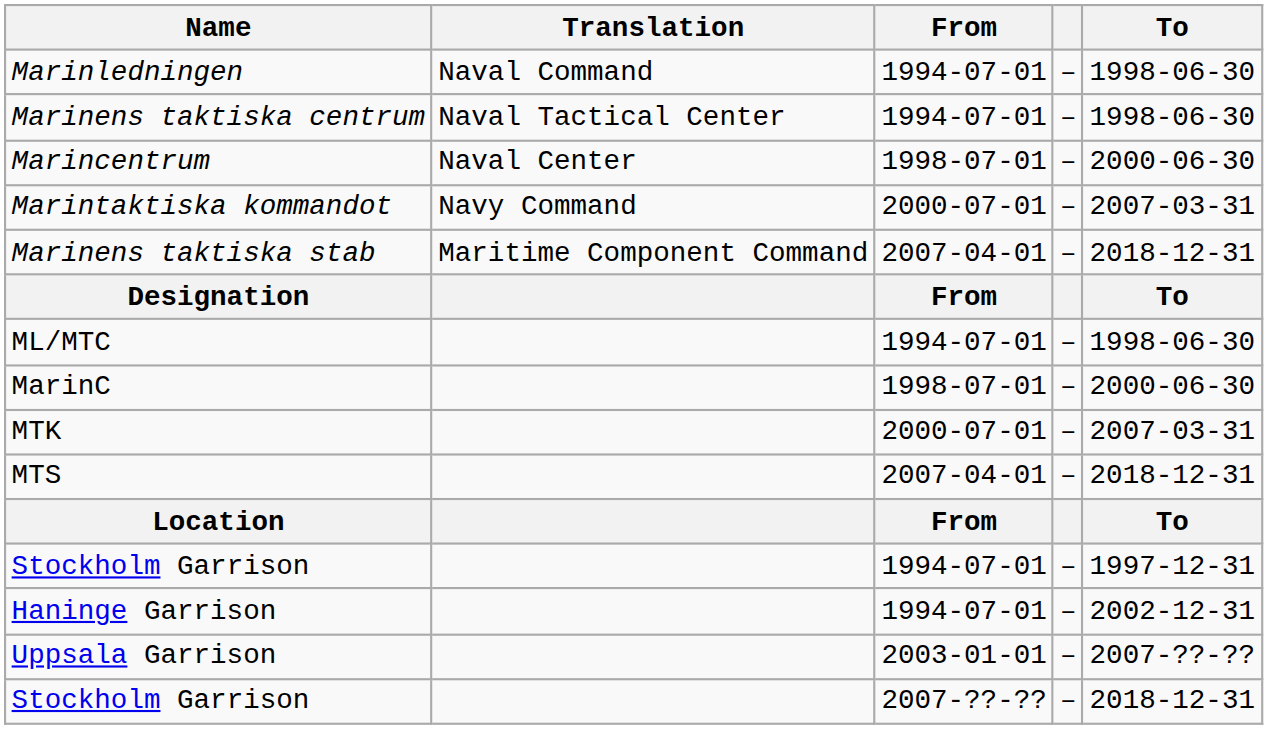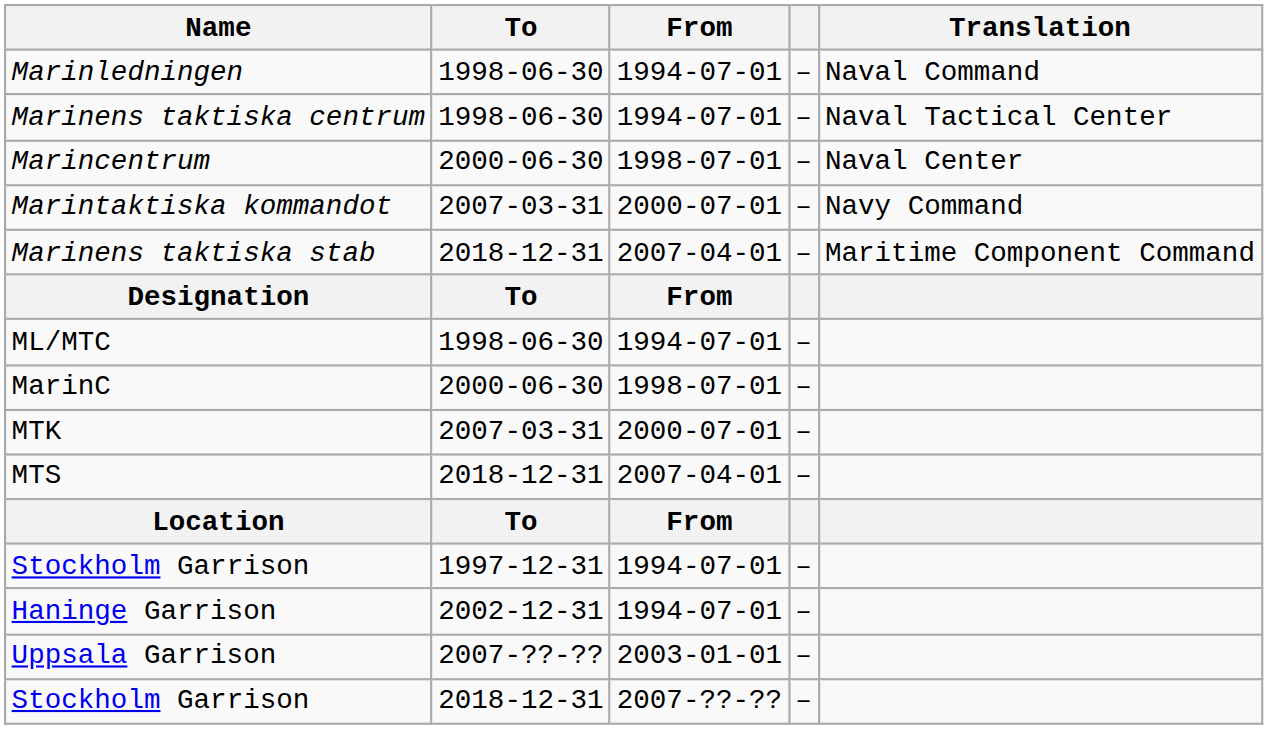 <table class="wikitable">
 <tr>
 <th style="font-weight:bold;">Name</th>
-<th style="font-weight:bold;">Translation</th>
+<th style="text-align: center; font-weight:bold;">To</th>
 <th style="text-align: center; font-weight:bold;">From</th>
 <th></th>
-<th style="text-align: center; font-weight:bold;">To</th>
+<th style="font-weight:bold;">Translation</th>
 </tr>
 <tr>
 <td style="font-style:italic;">Marinledningen</td>
-<td>Naval Command</td>
+<td>1998-06-30</td>
 <td>1994-07-01</td>
 <td>–</td>
-<td>1998-06-30</td>
+<td>Naval Command</td>
 </tr>
 <tr>
 <td style="font-style:italic;">Marinens taktiska centrum</td>
-<td>Naval Tactical Center</td>
+<td>1998-06-30</td>
 <td>1994-07-01</td>
 <td>–</td>
-<td>1998-06-30</td>
+<td>Naval Tactical Center</td>
 </tr>
 <tr>
 <td style="font-style:italic;">Marincentrum</td>
-<td>Naval Center</td>
+<td>2000-06-30</td>
 <td>1998-07-01</td>
 <td>–</td>
-<td>2000-06-30</td>
+<td>Naval Center</td>
 </tr>
 <tr>
 <td style="font-style:italic;">Marintaktiska kommandot</td>
-<td>Navy Command</td>
+<td>2007-03-31</td>
 <td>2000-07-01</td>
 <td>–</td>
-<td>2007-03-31</td>
+<td>Navy Command</td>
 </tr>
 <tr>
 <td style="font-style:italic;">Marinens taktiska stab</td>
-<td>Maritime Component Command</td>
+<td>2018-12-31</td>
 <td>2007-04-01</td>
 <td>–</td>
-<td>2018-12-31</td>
+<td>Maritime Component Command</td>
 </tr>
 <tr>
 <th style="font-weight:bold;">Designation</th>
-<th style="font-weight:bold;"></th>
+<th style="text-align: center; font-weight:bold;">To</th>
 <th style="text-align: center; font-weight:bold;">From</th>
 <th></th>
-<th style="text-align: center; font-weight:bold;">To</th>
+<th style="font-weight:bold;"></th>
 </tr>
 <tr>
 <td>ML/MTC</td>
-<td></td>
+<td style="text-align: center;">1998-06-30</td>
 <td style="text-align: center;">1994-07-01</td>
 <td style="text-align: center;">–</td>
-<td style="text-align: center;">1998-06-30</td>
+<td></td>
 </tr>
 <tr>
 <td>MarinC</td>
-<td></td>
+<td style="text-align: center;">2000-06-30</td>
 <td style="text-align: center;">1998-07-01</td>
 <td style="text-align: center;">–</td>
-<td style="text-align: center;">2000-06-30</td>
+<td></td>
 </tr>
 <tr>
 <td>MTK</td>
-<td></td>
+<td style="text-align: center;">2007-03-31</td>
 <td style="text-align: center;">2000-07-01</td>
 <td style="text-align: center;">–</td>
-<td style="text-align: center;">2007-03-31</td>
+<td></td>
 </tr>
 <tr>
 <td>MTS</td>
-<td></td>
+<td style="text-align: center;">2018-12-31</td>
 <td style="text-align: center;">2007-04-01</td>
 <td style="text-align: center;">–</td>
-<td style="text-align: center;">2018-12-31</td>
+<td></td>
 </tr>
 <tr>
 <th style="font-weight:bold;">Location</th>
-<th style="font-weight:bold;"></th>
+<th style="text-align: center; font-weight:bold;">To</th>
 <th style="text-align: center; font-weight:bold;">From</th>
 <th></th>
-<th style="text-align: center; font-weight:bold;">To</th>
+<th style="font-weight:bold;"></th>
 </tr>
 <tr>
 <td><a href='#'>Stockholm</a> Garrison</td>
-<td></td>
+<td style="text-align: center;">1997-12-31</td>
 <td style="text-align: center;">1994-07-01</td>
 <td style="text-align: center;">–</td>
-<td style="text-align: center;">1997-12-31</td>
+<td></td>
 </tr>
 <tr>
 <td><a href='#'>Haninge</a> Garrison</td>
-<td></td>
+<td style="text-align: center;">2002-12-31</td>
 <td style="text-align: center;">1994-07-01</td>
 <td style="text-align: center;">–</td>
-<td style="text-align: center;">2002-12-31</td>
+<td></td>
 </tr>
 <tr>
 <td><a href='#'>Uppsala</a> Garrison</td>
-<td></td>
+<td style="text-align: center;">2007-??-??</td>
 <td style="text-align: center;">2003-01-01</td>
 <td style="text-align: center;">–</td>
-<td style="text-align: center;">2007-??-??</td>
+<td></td>
 </tr>
 <tr>
 <td><a href='#'>Stockholm</a> Garrison</td>
-<td></td>
+<td style="text-align: center;">2018-12-31</td>
 <td style="text-align: center;">2007-??-??</td>
 <td style="text-align: center;">–</td>
-<td style="text-align: center;">2018-12-31</td>
+<td></td>
 </tr>
 </table>
